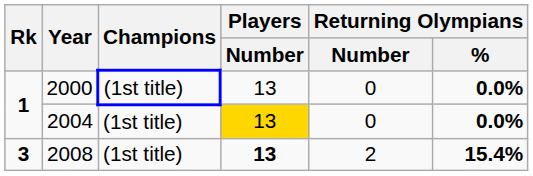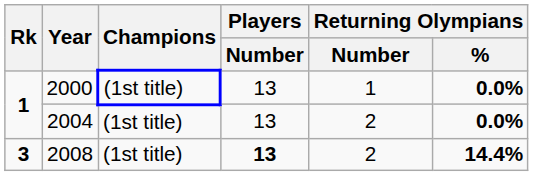 <table class="wikitable" style="text-align: center; font-size: 90%; margin-left: 1em;">
 <tr>
 <th rowspan="2">Rk</th>
 <th rowspan="2">Year</th>
 <th rowspan="2">Champions</th>
 <th>Players</th>
 <th colspan="2">Returning Olympians</th>
 </tr>
 <tr>
 <th>Number</th>
 <th>Number</th>
 <th>%</th>
 </tr>
 <tr>
 <td rowspan="2"><strong>1</strong></td>
 <td>2000</td>
 <td style="border: 2px solid blue; text-align: left;"> (1st title)</td>
 <td>13</td>
-<td>0</td>
+<td>1</td>
 <td style="text-align: right;"><strong>0.0%</strong></td>
 </tr>
 <tr>
 <td>2004</td>
 <td style="text-align: left;"> (1st title)</td>
-<td style="background: gold;">13</td>
-<td>0</td>
+<td>13</td>
+<td>2</td>
 <td style="text-align: right;"><strong>0.0%</strong></td>
 </tr>
 <tr>
 <td><strong>3</strong></td>
 <td>2008</td>
 <td style="text-align: left;"> (1st title)</td>
 <td><strong>13</strong></td>
 <td>2</td>
-<td style="text-align: right;"><strong>15.4%</strong></td>
+<td style="text-align: right;"><strong>14.4%</strong></td>
 </tr>
 </table>
